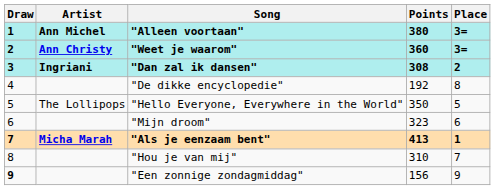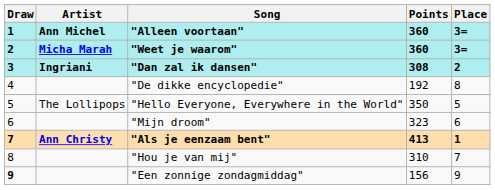 <table class="sortable wikitable" style="margin: 1em auto 1em auto">
 <tr>
 <th>Draw</th>
 <th>Artist</th>
 <th>Song</th>
 <th>Points</th>
 <th>Place</th>
 </tr>
 <tr style="font-weight:bold; background:paleturquoise;">
 <td>1</td>
 <td>Ann Michel</td>
 <td>"Alleen voortaan"</td>
-<td>380</td>
+<td>360</td>
 <td>3=</td>
 </tr>
 <tr style="font-weight:bold; background:paleturquoise;">
 <td>2</td>
-<td><a href='#'>Ann Christy</a></td>
+<td><a href='#'>Micha Marah</a></td>
 <td>"Weet je waarom"</td>
 <td>360</td>
 <td>3=</td>
 </tr>
 <tr style="font-weight:bold; background:paleturquoise;">
 <td>3</td>
 <td>Ingriani</td>
 <td>"Dan zal ik dansen"</td>
 <td>308</td>
 <td>2</td>
 </tr>
 <tr>
 <td>4</td>
 <td></td>
 <td>"De dikke encyclopedie"</td>
 <td>192</td>
 <td>8</td>
 </tr>
 <tr>
 <td>5</td>
 <td>The Lollipops</td>
 <td>"Hello Everyone, Everywhere in the World"</td>
 <td>350</td>
 <td>5</td>
 </tr>
 <tr>
 <td>6</td>
 <td></td>
 <td>"Mijn droom"</td>
 <td>323</td>
 <td>6</td>
 </tr>
 <tr style="font-weight:bold; background:navajowhite;">
 <td>7</td>
-<td><a href='#'>Micha Marah</a></td>
+<td><a href='#'>Ann Christy</a></td>
 <td>"Als je eenzaam bent"</td>
 <td>413</td>
 <td>1</td>
 </tr>
 <tr>
 <td>8</td>
 <td></td>
 <td>"Hou je van mij"</td>
 <td>310</td>
 <td>7</td>
 </tr>
 <tr>
 <td><strong>9</strong></td>
 <td></td>
 <td>"Een zonnige zondagmiddag"</td>
 <td>156</td>
 <td>9</td>
 </tr>
 </table>
